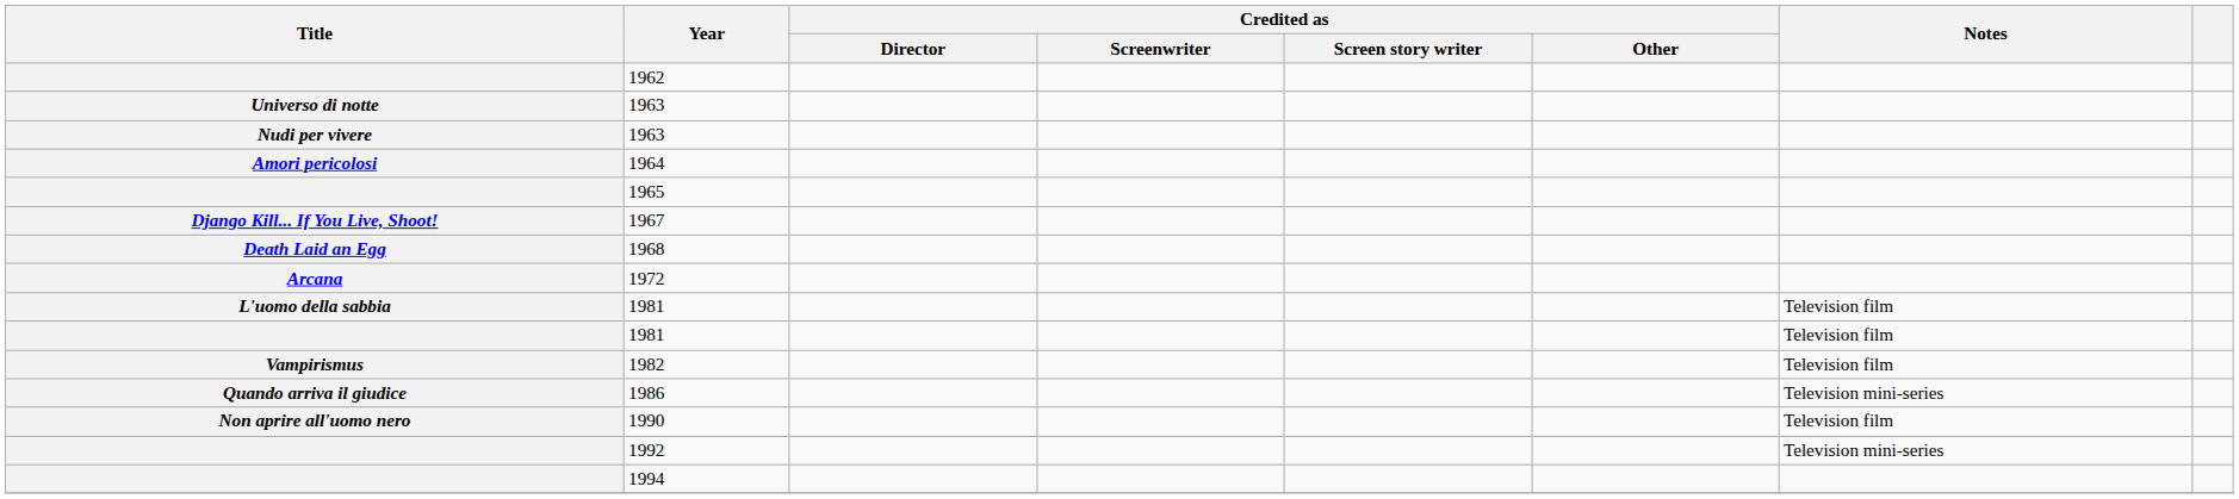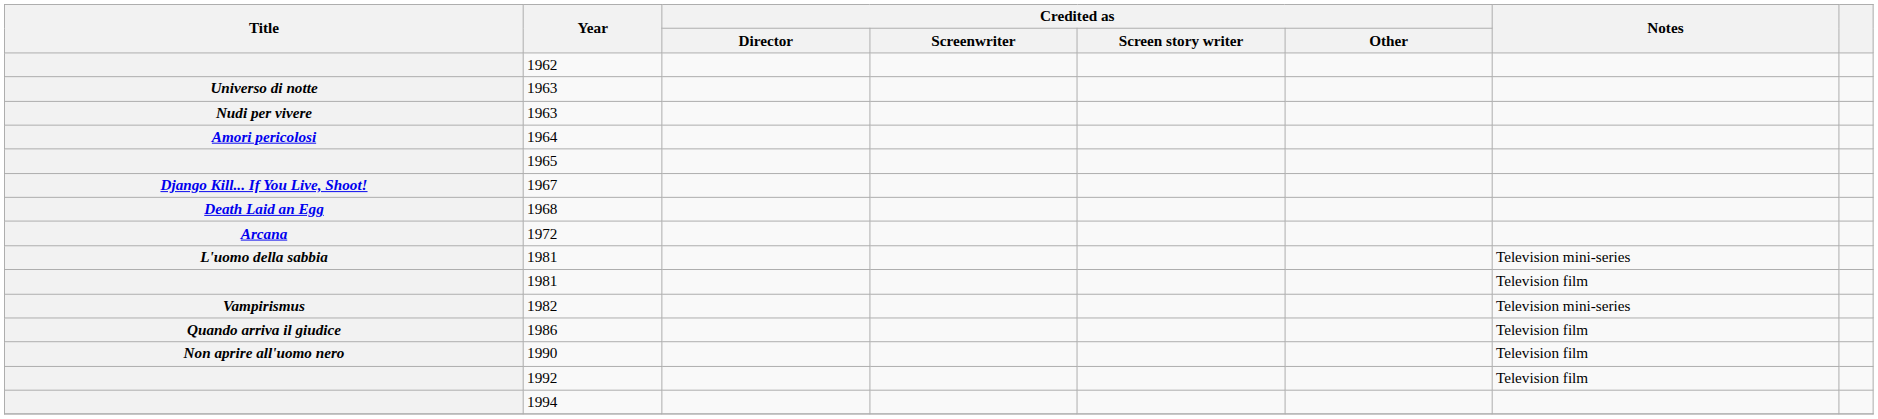 <table class="wikitable sortable plainrowheaders">
 <tr>
 <th width="15%" rowspan="2" scope="col">Title</th>
 <th width="4%" rowspan="2" scope="col">Year</th>
 <th colspan="4" scope="col">Credited as</th>
 <th width="10%" rowspan="2" scope="col" class="unsortable">Notes</th>
 <th width="1%" rowspan="2" scope="col" class="unsortable"></th>
 </tr>
 <tr>
 <th width=6%>Director</th>
 <th width=6%>Screenwriter</th>
 <th width=6%>Screen story writer</th>
 <th width=6%>Other</th>
 </tr>
 <tr>
 <th scope="row"></th>
 <td>1962</td>
 <td></td>
 <td></td>
 <td></td>
 <td></td>
 <td></td>
 <td style="text-align:center;"></td>
 </tr>
 <tr>
 <th scope="row"><em>Universo di notte</em></th>
 <td>1963</td>
 <td></td>
 <td></td>
 <td></td>
 <td></td>
 <td></td>
 <td style="text-align:center;"></td>
 </tr>
 <tr>
 <th scope="row"><em>Nudi per vivere</em></th>
 <td>1963</td>
 <td></td>
 <td></td>
 <td></td>
 <td></td>
 <td></td>
 <td style="text-align:center;"></td>
 </tr>
 <tr>
 <th scope="row"><em><a href='#'>Amori pericolosi</a></em></th>
 <td>1964</td>
 <td></td>
 <td></td>
 <td></td>
 <td></td>
 <td></td>
 <td style="text-align:center;"></td>
 </tr>
 <tr>
 <th scope="row"></th>
 <td>1965</td>
 <td></td>
 <td></td>
 <td></td>
 <td></td>
 <td></td>
 <td style="text-align:center;"></td>
 </tr>
 <tr>
 <th scope="row"><em><a href='#'>Django Kill... If You Live, Shoot!</a></em></th>
 <td>1967</td>
 <td></td>
 <td></td>
 <td></td>
 <td></td>
 <td></td>
 <td style="text-align:center;"></td>
 </tr>
 <tr>
 <th scope="row"><em><a href='#'>Death Laid an Egg</a></em></th>
 <td>1968</td>
 <td></td>
 <td></td>
 <td></td>
 <td></td>
 <td></td>
 <td style="text-align:center;"></td>
 </tr>
 <tr>
 <th scope="row"><em><a href='#'>Arcana</a></em></th>
 <td>1972</td>
 <td></td>
 <td></td>
 <td></td>
 <td></td>
 <td></td>
 <td style="text-align:center;"></td>
 </tr>
 <tr>
 <th scope="row"><em>L'uomo della sabbia</em></th>
 <td>1981</td>
 <td></td>
 <td></td>
 <td></td>
 <td></td>
-<td>Television film</td>
+<td>Television mini-series</td>
 <td style="text-align:center;"></td>
 </tr>
 <tr>
 <th scope="row"></th>
 <td>1981</td>
 <td></td>
 <td></td>
 <td></td>
 <td></td>
 <td>Television film</td>
 <td style="text-align:center;"></td>
 </tr>
 <tr>
 <th scope="row"><em>Vampirismus</em></th>
 <td>1982</td>
 <td></td>
 <td></td>
 <td></td>
 <td></td>
-<td>Television film</td>
+<td>Television mini-series</td>
 <td style="text-align:center;"></td>
 </tr>
 <tr>
 <th scope="row"><em>Quando arriva il giudice</em></th>
 <td>1986</td>
 <td></td>
 <td></td>
 <td></td>
 <td></td>
-<td>Television mini-series</td>
+<td>Television film</td>
 <td style="text-align:center;"></td>
 </tr>
 <tr>
 <th scope="row"><em>Non aprire all'uomo nero</em></th>
 <td>1990</td>
 <td></td>
 <td></td>
 <td></td>
 <td></td>
 <td>Television film</td>
 <td style="text-align:center;"></td>
 </tr>
 <tr>
 <th scope="row"></th>
 <td>1992</td>
 <td></td>
 <td></td>
 <td></td>
 <td></td>
-<td>Television mini-series</td>
+<td>Television film</td>
 <td style="text-align:center;"></td>
 </tr>
 <tr>
 <th scope="row"></th>
 <td>1994</td>
 <td></td>
 <td></td>
 <td></td>
 <td></td>
 <td></td>
 <td style="text-align:center;"></td>
 </tr>
 <tr>
 </tr>
 </table>
